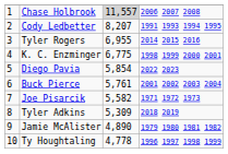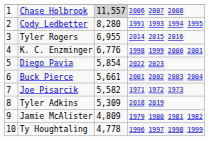 <table class="wikitable">
 <tr>
 </tr>
 <tr>
 <td>1</td>
 <td><a href='#'>Chase Holbrook</a></td>
 <td style="background: lightgrey;"><abbr>11,557</abbr></td>
 <td style="font-size:80%;"><a href='#'>2006</a> <a href='#'>2007</a> <a href='#'>2008</a></td>
 </tr>
 <tr>
 <td>2</td>
 <td><a href='#'>Cody Ledbetter</a></td>
-<td><abbr>8,207</abbr></td>
+<td><abbr>8,280</abbr></td>
 <td style="font-size:80%;"><a href='#'>1991</a> <a href='#'>1993</a> <a href='#'>1994</a> <a href='#'>1995</a></td>
 </tr>
 <tr>
 <td>3</td>
 <td>Tyler Rogers</td>
 <td><abbr>6,955</abbr></td>
 <td style="font-size:80%;"><a href='#'>2014</a> <a href='#'>2015</a> <a href='#'>2016</a></td>
 </tr>
 <tr>
 <td>4</td>
 <td>K. C. Enzminger</td>
-<td><abbr>6,775</abbr></td>
+<td><abbr>6,776</abbr></td>
 <td style="font-size:80%;"><a href='#'>1998</a> <a href='#'>1999</a> <a href='#'>2000</a> <a href='#'>2001</a></td>
 </tr>
 <tr>
 <td>5</td>
 <td><a href='#'>Diego Pavia</a></td>
 <td><abbr>5,854</abbr></td>
 <td style="font-size:80%;"><a href='#'>2022</a> <a href='#'>2023</a></td>
 </tr>
 <tr>
 <td>6</td>
 <td><a href='#'>Buck Pierce</a></td>
-<td><abbr>5,761</abbr></td>
+<td><abbr>5,661</abbr></td>
 <td style="font-size:80%;"><a href='#'>2001</a> <a href='#'>2002</a> <a href='#'>2003</a> <a href='#'>2004</a></td>
 </tr>
 <tr>
 <td>7</td>
 <td><a href='#'>Joe Pisarcik</a></td>
 <td><abbr>5,582</abbr></td>
 <td style="font-size:80%;"><a href='#'>1971</a> <a href='#'>1972</a> <a href='#'>1973</a></td>
 </tr>
 <tr>
 <td>8</td>
 <td>Tyler Adkins</td>
 <td><abbr>5,309</abbr></td>
 <td style="font-size:80%;"><a href='#'>2018</a> <a href='#'>2019</a></td>
 </tr>
 <tr>
 <td>9</td>
 <td>Jamie McAlister</td>
-<td><abbr>4,890</abbr></td>
+<td><abbr>4,809</abbr></td>
 <td style="font-size:80%;"><a href='#'>1979</a> <a href='#'>1980</a> <a href='#'>1981</a> <a href='#'>1982</a></td>
 </tr>
 <tr>
 <td>10</td>
 <td>Ty Houghtaling</td>
 <td><abbr>4,778</abbr></td>
 <td style="font-size:80%;"><a href='#'>1996</a> <a href='#'>1997</a> <a href='#'>1998</a> <a href='#'>1999</a></td>
 </tr>
 </table>
